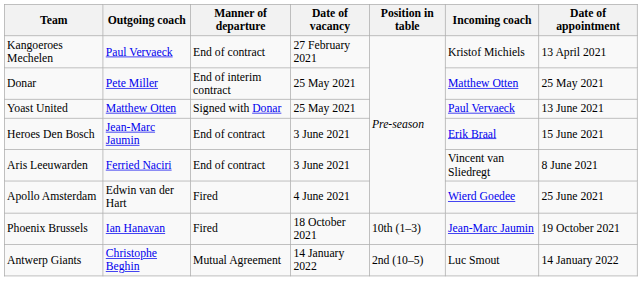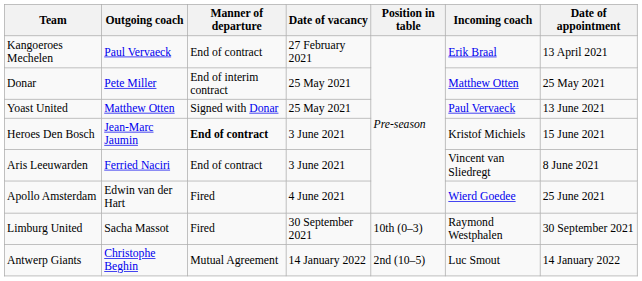 <table class="wikitable sortable">
 <tr>
 <th>Team</th>
 <th>Outgoing coach</th>
 <th>Manner of departure</th>
 <th>Date of vacancy</th>
 <th>Position in table</th>
 <th>Incoming coach</th>
 <th>Date of appointment</th>
 </tr>
 <tr>
 <td>Kangoeroes Mechelen</td>
 <td> <a href='#'>Paul Vervaeck</a></td>
 <td>End of contract</td>
 <td>27 February 2021 </td>
 <td rowspan=6><em>Pre-season</em></td>
-<td> Kristof Michiels</td>
+<td> <a href='#'>Erik Braal</a></td>
 <td>13 April 2021 </td>
 </tr>
 <tr>
 <td>Donar</td>
 <td> <a href='#'>Pete Miller</a></td>
 <td>End of interim contract</td>
 <td>25 May 2021</td>
 <td> <a href='#'>Matthew Otten</a></td>
 <td>25 May 2021</td>
 </tr>
 <tr>
 <td>Yoast United</td>
 <td> <a href='#'>Matthew Otten</a></td>
 <td>Signed with <a href='#'>Donar</a></td>
 <td>25 May 2021</td>
 <td> <a href='#'>Paul Vervaeck</a></td>
 <td>13 June 2021</td>
 </tr>
 <tr>
 <td>Heroes Den Bosch</td>
 <td> <a href='#'>Jean-Marc Jaumin</a></td>
-<td>End of contract</td>
+<td><strong>End of contract</strong></td>
 <td>3 June 2021</td>
-<td> <a href='#'>Erik Braal</a></td>
+<td> Kristof Michiels</td>
 <td>15 June 2021 </td>
 </tr>
 <tr>
 <td>Aris Leeuwarden</td>
 <td> <a href='#'>Ferried Naciri</a></td>
 <td>End of contract</td>
 <td>3 June 2021</td>
 <td> Vincent van Sliedregt</td>
 <td>8 June 2021</td>
 </tr>
 <tr>
 <td>Apollo Amsterdam</td>
 <td> Edwin van der Hart</td>
 <td>Fired</td>
 <td>4 June 2021</td>
 <td> <a href='#'>Wierd Goedee</a></td>
 <td>25 June 2021</td>
 </tr>
 <tr>
-<td>Phoenix Brussels</td>
-<td> <a href='#'>Ian Hanavan</a></td>
+<td>Limburg United</td>
+<td> Sacha Massot</td>
 <td>Fired</td>
-<td>18 October 2021</td>
-<td>10th (1–3)</td>
-<td> <a href='#'>Jean-Marc Jaumin</a></td>
-<td>19 October 2021</td>
+<td>30 September 2021</td>
+<td>10th (0–3)</td>
+<td> Raymond Westphalen</td>
+<td>30 September 2021</td>
 </tr>
 <tr>
 <td>Antwerp Giants</td>
 <td> <a href='#'>Christophe Beghin</a></td>
 <td>Mutual Agreement</td>
 <td>14 January 2022</td>
 <td>2nd (10–5)</td>
 <td> Luc Smout</td>
 <td>14 January 2022</td>
 </tr>
 </table>
